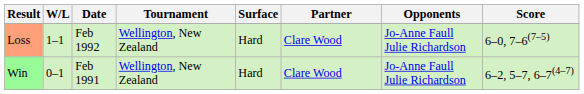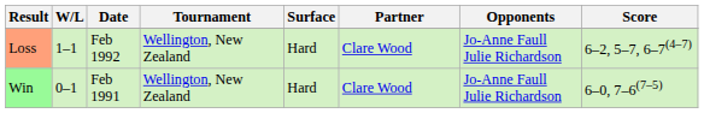 <table class="sortable wikitable">
 <tr>
 <th style="width:35px">Result</th>
 <th style="width:30px" class="unsortable">W/L</th>
 <th style="width:50px">Date</th>
 <th style="width:150px">Tournament</th>
 <th style="width:50px">Surface</th>
 <th style="width:125px">Partner</th>
 <th style="width:125px">Opponents</th>
 <th style="width:120px" class="unsortable">Score</th>
 </tr>
 <tr>
 </tr>
 <tr style="background:#d4f1c5;">
 <td style="background:#ffa07a;">Loss</td>
 <td>1–1</td>
 <td>Feb 1992</td>
 <td><a href='#'>Wellington</a>, New Zealand</td>
 <td>Hard</td>
 <td> <a href='#'>Clare Wood</a></td>
 <td> <a href='#'>Jo-Anne Faull</a> <br>  <a href='#'>Julie Richardson</a></td>
-<td>6–0, 7–6<sup>(7–5)</sup></td>
+<td>6–2, 5–7, 6–7<sup>(4–7)</sup></td>
 </tr>
 <tr style="background:#d4f1c5;">
 <td style="background:#98fb98;">Win</td>
 <td>0–1</td>
 <td>Feb 1991</td>
 <td><a href='#'>Wellington</a>, New Zealand</td>
 <td>Hard</td>
 <td> <a href='#'>Clare Wood</a></td>
 <td> <a href='#'>Jo-Anne Faull</a> <br>  <a href='#'>Julie Richardson</a></td>
-<td>6–2, 5–7, 6–7<sup>(4–7)</sup></td>
+<td>6–0, 7–6<sup>(7–5)</sup></td>
 </tr>
 </table>
